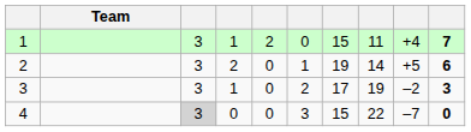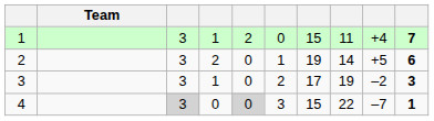 <table class="wikitable" style="text-align: center; font-size: 100%;">
 <tr>
 <th width="30"></th>
 <th width="140">Team</th>
 <th width="30"></th>
 <th width="30"></th>
 <th width="30"></th>
 <th width="30"></th>
 <th width="30"></th>
 <th width="30"></th>
 <th width="30"></th>
 <th width="30"></th>
 </tr>
 <tr style="background-color: #ccffcc;">
 <td>1</td>
 <td align=left><strong></strong></td>
 <td>3</td>
 <td>1</td>
 <td>2</td>
 <td>0</td>
 <td>15</td>
 <td>11</td>
 <td>+4</td>
 <td><strong>7</strong></td>
 </tr>
 <tr>
 <td>2</td>
 <td align=left></td>
 <td>3</td>
 <td>2</td>
 <td>0</td>
 <td>1</td>
 <td>19</td>
 <td>14</td>
 <td>+5</td>
 <td><strong>6</strong></td>
 </tr>
 <tr>
 <td>3</td>
 <td align=left></td>
 <td>3</td>
 <td>1</td>
 <td>0</td>
 <td>2</td>
 <td>17</td>
 <td>19</td>
 <td>–2</td>
 <td><strong>3</strong></td>
 </tr>
 <tr>
 <td>4</td>
 <td align=left></td>
 <td style="background: lightgrey;">3</td>
 <td>0</td>
-<td>0</td>
+<td style="background: lightgrey;">0</td>
 <td>3</td>
 <td>15</td>
 <td>22</td>
 <td>–7</td>
-<td><strong>0</strong></td>
+<td><strong>1</strong></td>
 </tr>
 </table>
